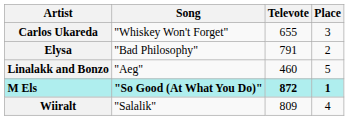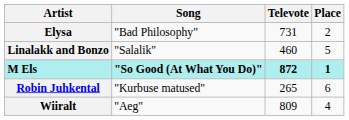 <table class="sortable wikitable plainrowheaders" style="margin: 1em auto 1em auto; text-align:center;">
 <tr>
 <th scope="col">Artist</th>
 <th scope="col">Song</th>
 <th scope="col">Televote</th>
 <th scope="col">Place</th>
 </tr>
 <tr>
-<th align="left" scope="row">Carlos Ukareda</th>
-<td align="left">"Whiskey Won't Forget"</td>
-<td>655</td>
-<td>3</td>
-</tr>
-<tr>
 <th align="left" scope="row">Elysa</th>
 <td align="left">"Bad Philosophy"</td>
-<td>791</td>
+<td>731</td>
 <td>2</td>
 </tr>
 <tr>
 <th align="left" scope="row">Linalakk and Bonzo</th>
-<td align="left">"Aeg"</td>
+<td align="left">"Salalik"</td>
 <td>460</td>
 <td>5</td>
 </tr>
 <tr style="font-weight:bold; background:paleturquoise;">
 <th scope="row" style="text-align:left; font-weight:bold; background:paleturquoise;">M Els</th>
 <td align="left">"So Good (At What You Do)"</td>
 <td>872</td>
 <td>1</td>
 </tr>
 <tr>
+<th align="left" scope="row"><a href='#'>Robin Juhkental</a></th>
+<td align="left">"Kurbuse matused"</td>
+<td>265</td>
+<td>6</td>
+</tr>
+<tr>
 <th align="left" scope="row">Wiiralt</th>
-<td align="left">"Salalik"</td>
+<td align="left">"Aeg"</td>
 <td>809</td>
 <td>4</td>
 </tr>
 </table>
